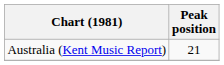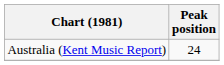 <table class="wikitable sortable">
 <tr>
 <th>Chart (1981)</th>
 <th>Peak<br>position</th>
 </tr>
 <tr>
 <td>Australia (<a href='#'>Kent Music Report</a>)</td>
-<td align="center">21</td>
+<td align="center">24</td>
 </tr>
 <tr>
 </tr>
 </table>
